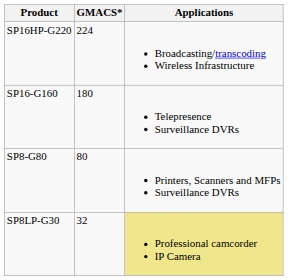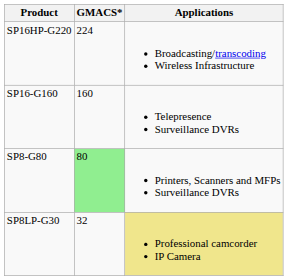 <table class="wikitable">
 <tr>
 <th>Product</th>
 <th>GMACS*</th>
 <th>Applications</th>
 </tr>
 <tr valign="top">
 <td>SP16HP-G220</td>
 <td>224</td>
 <td><br><ul><li>Broadcasting/<a href='#'>transcoding</a></li><li>Wireless Infrastructure</li></ul></td>
 </tr>
 <tr valign="top">
 <td>SP16-G160</td>
-<td>180</td>
+<td>160</td>
 <td><br><ul><li>Telepresence</li><li>Surveillance DVRs</li></ul></td>
 </tr>
 <tr valign="top">
 <td>SP8-G80</td>
-<td>80</td>
+<td style="background: lightgreen;">80</td>
 <td><br><ul><li>Printers, Scanners and MFPs</li><li>Surveillance DVRs</li></ul></td>
 </tr>
 <tr valign="top">
 <td>SP8LP-G30</td>
 <td>32</td>
 <td style="background: khaki;"><br><ul><li>Professional camcorder</li><li>IP Camera</li></ul></td>
 </tr>
 </table>
